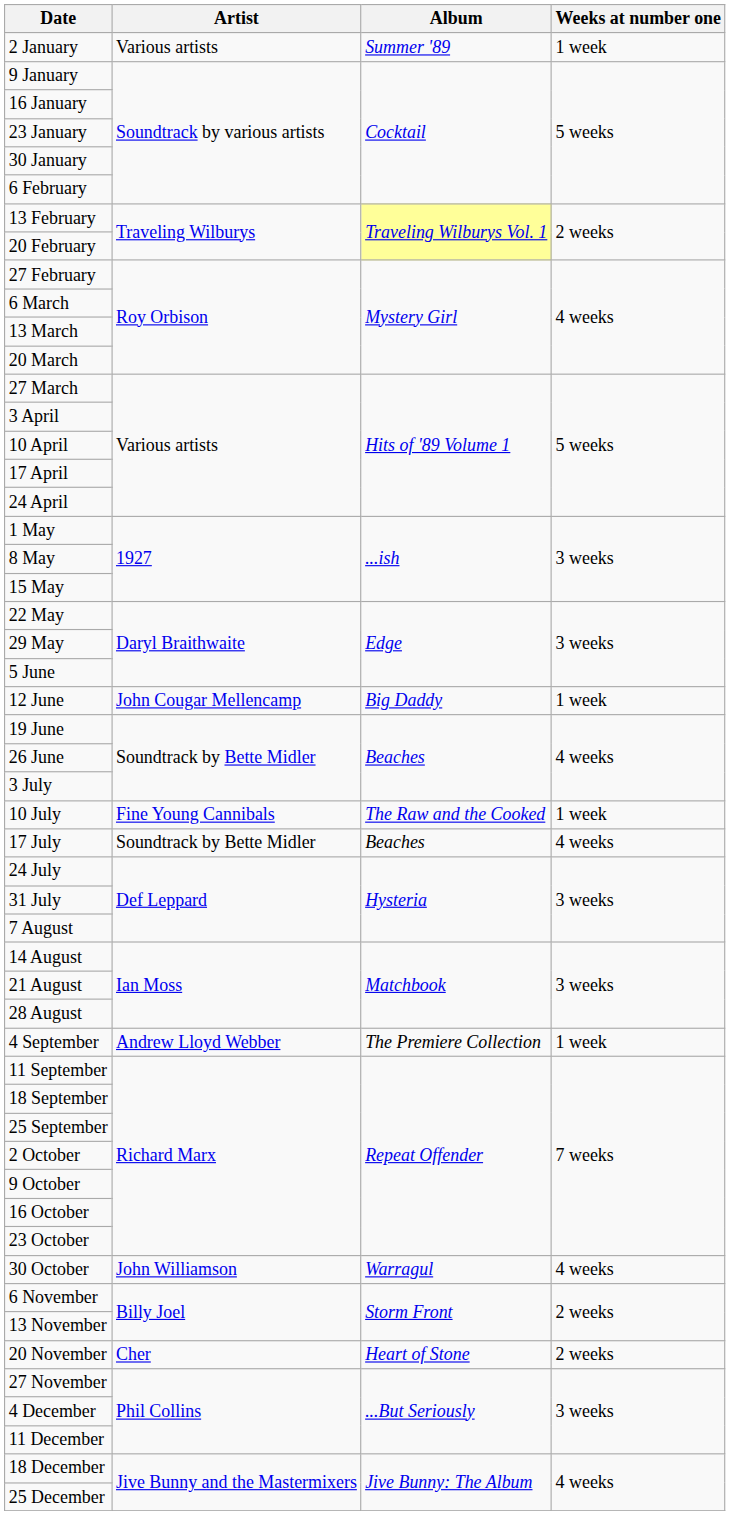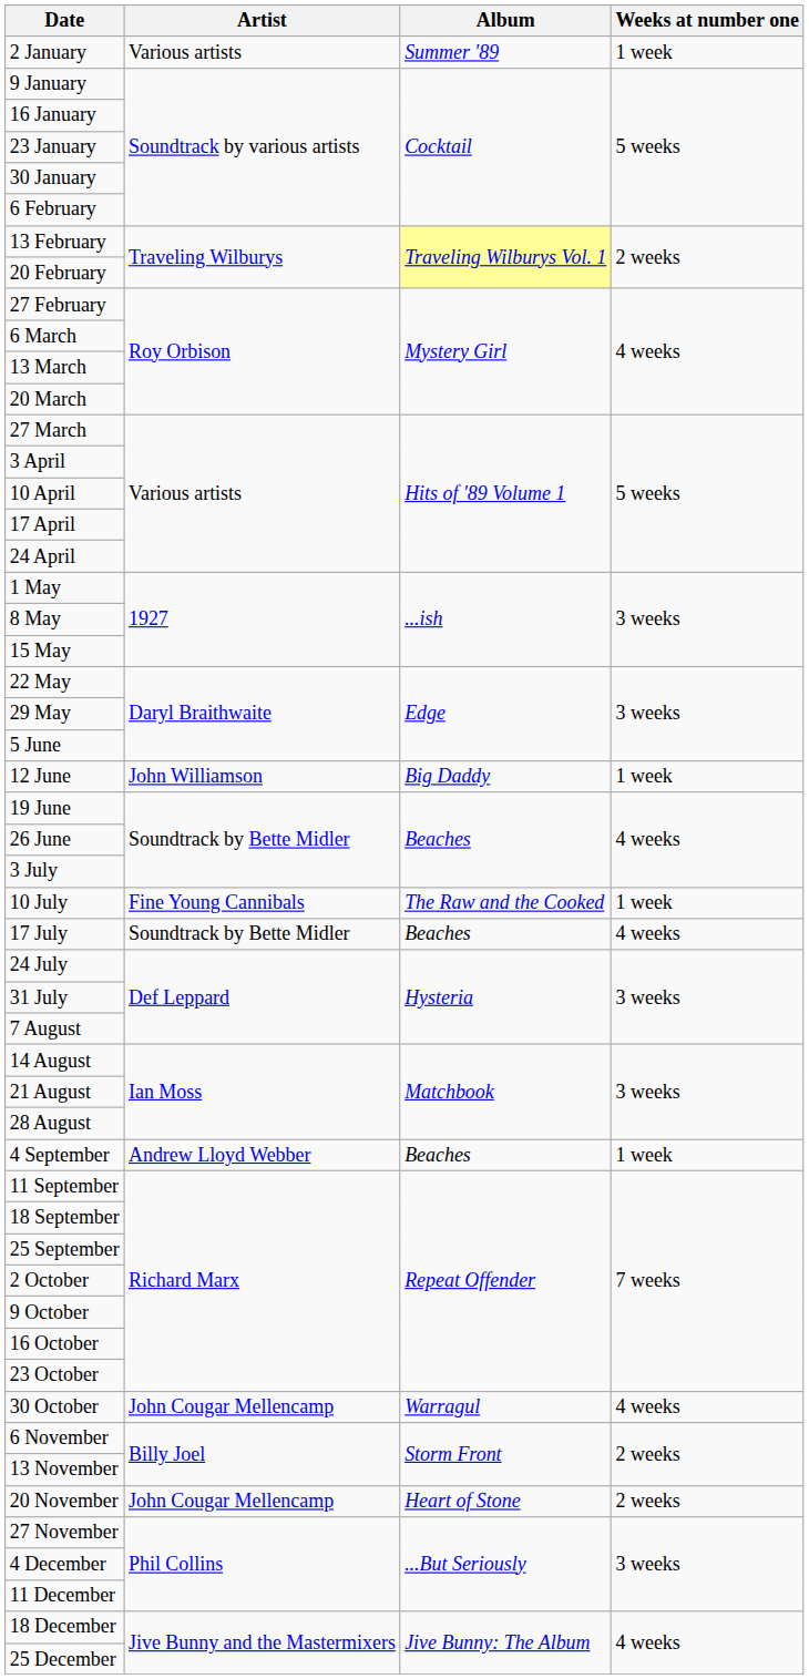 <table class="wikitable">
 <tr>
 <th>Date</th>
 <th>Artist</th>
 <th>Album</th>
 <th>Weeks at number one</th>
 </tr>
 <tr>
 <td>2 January</td>
 <td>Various artists</td>
 <td><em><a href='#'>Summer '89</a></em></td>
 <td>1 week</td>
 </tr>
 <tr>
 <td>9 January</td>
 <td rowspan="5"><a href='#'>Soundtrack</a> by various artists</td>
 <td rowspan="5"><em><a href='#'>Cocktail</a></em></td>
 <td rowspan="5">5 weeks</td>
 </tr>
 <tr>
 <td>16 January</td>
 </tr>
 <tr>
 <td>23 January</td>
 </tr>
 <tr>
 <td>30 January</td>
 </tr>
 <tr>
 <td>6 February</td>
 </tr>
 <tr>
 <td>13 February</td>
 <td rowspan="2"><a href='#'>Traveling Wilburys</a></td>
 <td bgcolor=#FFFF99 rowspan="2"><em><a href='#'>Traveling Wilburys Vol. 1</a></em></td>
 <td rowspan="2">2 weeks</td>
 </tr>
 <tr>
 <td>20 February</td>
 </tr>
 <tr>
 <td>27 February</td>
 <td rowspan="4"><a href='#'>Roy Orbison</a></td>
 <td rowspan="4"><em><a href='#'>Mystery Girl</a></em></td>
 <td rowspan="4">4 weeks</td>
 </tr>
 <tr>
 <td>6 March</td>
 </tr>
 <tr>
 <td>13 March</td>
 </tr>
 <tr>
 <td>20 March</td>
 </tr>
 <tr>
 <td>27 March</td>
 <td rowspan="5">Various artists</td>
 <td rowspan="5"><em><a href='#'>Hits of '89 Volume 1</a></em></td>
 <td rowspan="5">5 weeks</td>
 </tr>
 <tr>
 <td>3 April</td>
 </tr>
 <tr>
 <td>10 April</td>
 </tr>
 <tr>
 <td>17 April</td>
 </tr>
 <tr>
 <td>24 April</td>
 </tr>
 <tr>
 <td>1 May</td>
 <td rowspan="3"><a href='#'>1927</a></td>
 <td rowspan="3"><em><a href='#'>...ish</a></em></td>
 <td rowspan="3">3 weeks</td>
 </tr>
 <tr>
 <td>8 May</td>
 </tr>
 <tr>
 <td>15 May</td>
 </tr>
 <tr>
 <td>22 May</td>
 <td rowspan="3"><a href='#'>Daryl Braithwaite</a></td>
 <td rowspan="3"><em><a href='#'>Edge</a></em></td>
 <td rowspan="3">3 weeks</td>
 </tr>
 <tr>
 <td>29 May</td>
 </tr>
 <tr>
 <td>5 June</td>
 </tr>
 <tr>
 <td>12 June</td>
-<td><a href='#'>John Cougar Mellencamp</a></td>
+<td><a href='#'>John Williamson</a></td>
 <td><em><a href='#'>Big Daddy</a></em></td>
 <td>1 week</td>
 </tr>
 <tr>
 <td>19 June</td>
 <td rowspan="3">Soundtrack by <a href='#'>Bette Midler</a></td>
 <td rowspan="3"><em><a href='#'>Beaches</a></em></td>
 <td rowspan="3">4 weeks</td>
 </tr>
 <tr>
 <td>26 June</td>
 </tr>
 <tr>
 <td>3 July</td>
 </tr>
 <tr>
 <td>10 July</td>
 <td><a href='#'>Fine Young Cannibals</a></td>
 <td><em><a href='#'>The Raw and the Cooked</a></em></td>
 <td>1 week</td>
 </tr>
 <tr>
 <td>17 July</td>
 <td>Soundtrack by Bette Midler</td>
 <td><em>Beaches</em></td>
 <td>4 weeks</td>
 </tr>
 <tr>
 <td>24 July</td>
 <td rowspan="3"><a href='#'>Def Leppard</a></td>
 <td rowspan="3"><em><a href='#'>Hysteria</a></em></td>
 <td rowspan="3">3 weeks</td>
 </tr>
 <tr>
 <td>31 July</td>
 </tr>
 <tr>
 <td>7 August</td>
 </tr>
 <tr>
 <td>14 August</td>
 <td rowspan="3"><a href='#'>Ian Moss</a></td>
 <td rowspan="3"><em><a href='#'>Matchbook</a></em></td>
 <td rowspan="3">3 weeks</td>
 </tr>
 <tr>
 <td>21 August</td>
 </tr>
 <tr>
 <td>28 August</td>
 </tr>
 <tr>
 <td>4 September</td>
 <td><a href='#'>Andrew Lloyd Webber</a></td>
-<td><em>The Premiere Collection</em></td>
+<td><em>Beaches</em></td>
 <td>1 week</td>
 </tr>
 <tr>
 <td>11 September</td>
 <td rowspan="7"><a href='#'>Richard Marx</a></td>
 <td rowspan="7"><em><a href='#'>Repeat Offender</a></em></td>
 <td rowspan="7">7 weeks</td>
 </tr>
 <tr>
 <td>18 September</td>
 </tr>
 <tr>
 <td>25 September</td>
 </tr>
 <tr>
 <td>2 October</td>
 </tr>
 <tr>
 <td>9 October</td>
 </tr>
 <tr>
 <td>16 October</td>
 </tr>
 <tr>
 <td>23 October</td>
 </tr>
 <tr>
 <td>30 October</td>
-<td><a href='#'>John Williamson</a></td>
+<td><a href='#'>John Cougar Mellencamp</a></td>
 <td><em><a href='#'>Warragul</a></em></td>
 <td>4 weeks</td>
 </tr>
 <tr>
 <td>6 November</td>
 <td rowspan="2"><a href='#'>Billy Joel</a></td>
 <td rowspan="2"><em><a href='#'>Storm Front</a></em></td>
 <td rowspan="2">2 weeks</td>
 </tr>
 <tr>
 <td>13 November</td>
 </tr>
 <tr>
 <td>20 November</td>
-<td><a href='#'>Cher</a></td>
+<td><a href='#'>John Cougar Mellencamp</a></td>
 <td><em><a href='#'>Heart of Stone</a></em></td>
 <td>2 weeks</td>
 </tr>
 <tr>
 <td>27 November</td>
 <td rowspan="3"><a href='#'>Phil Collins</a></td>
 <td rowspan="3"><em><a href='#'>...But Seriously</a></em></td>
 <td rowspan="3">3 weeks</td>
 </tr>
 <tr>
 <td>4 December</td>
 </tr>
 <tr>
 <td>11 December</td>
 </tr>
 <tr>
 <td>18 December</td>
 <td rowspan="2"><a href='#'>Jive Bunny and the Mastermixers</a></td>
 <td rowspan="2"><em><a href='#'>Jive Bunny: The Album</a></em></td>
 <td rowspan="2">4 weeks</td>
 </tr>
 <tr>
 <td>25 December</td>
 </tr>
 <tr>
 </tr>
 </table>
